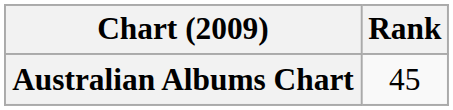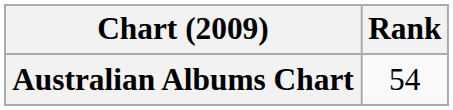 <table class="wikitable sortable plainrowheaders" style="text-align:center">
 <tr>
 <th scope="col">Chart (2009)</th>
 <th scope="col">Rank</th>
 </tr>
 <tr>
 <th scope="row">Australian Albums Chart</th>
-<td>45</td>
+<td>54</td>
 </tr>
 </table>
